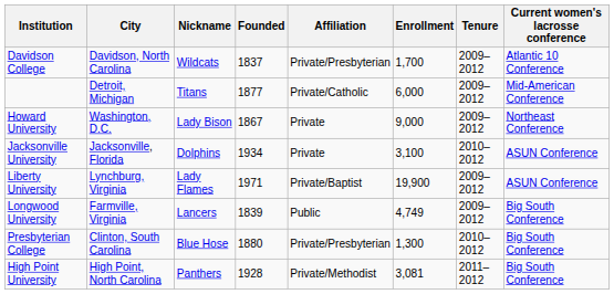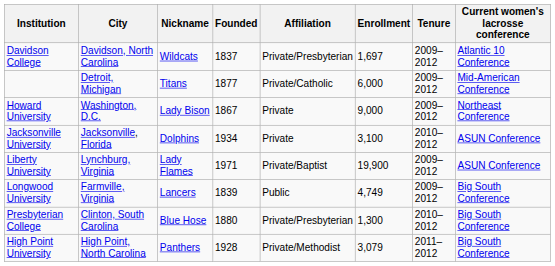 <table class="wikitable sortable">
 <tr>
 <th>Institution</th>
 <th>City</th>
 <th>Nickname</th>
 <th>Founded</th>
 <th>Affiliation</th>
 <th>Enrollment</th>
 <th>Tenure</th>
 <th>Current women's lacrosse conference</th>
 </tr>
 <tr>
 <td><a href='#'>Davidson College</a></td>
 <td><a href='#'>Davidson, North Carolina</a></td>
 <td><a href='#'>Wildcats</a></td>
 <td>1837</td>
 <td>Private/Presbyterian</td>
-<td>1,700</td>
+<td>1,697</td>
 <td>2009–2012</td>
 <td><a href='#'>Atlantic 10 Conference</a></td>
 </tr>
 <tr>
 <td></td>
 <td><a href='#'>Detroit, Michigan</a></td>
 <td><a href='#'>Titans</a></td>
 <td>1877</td>
 <td>Private/Catholic</td>
 <td>6,000</td>
 <td>2009–2012</td>
 <td><a href='#'>Mid-American Conference</a></td>
 </tr>
 <tr>
 <td><a href='#'>Howard University</a></td>
 <td><a href='#'>Washington, D.C.</a></td>
 <td><a href='#'>Lady Bison</a></td>
 <td>1867</td>
 <td>Private</td>
 <td>9,000</td>
 <td>2009–2012</td>
 <td><a href='#'>Northeast Conference</a></td>
 </tr>
 <tr>
 <td><a href='#'>Jacksonville University</a></td>
 <td><a href='#'>Jacksonville</a>, <a href='#'>Florida</a></td>
 <td><a href='#'>Dolphins</a></td>
 <td>1934</td>
 <td>Private</td>
 <td>3,100</td>
 <td>2010–2012</td>
 <td><a href='#'>ASUN Conference</a></td>
 </tr>
 <tr>
 <td><a href='#'>Liberty University</a></td>
 <td><a href='#'>Lynchburg, Virginia</a></td>
 <td><a href='#'>Lady Flames</a></td>
 <td>1971</td>
 <td>Private/Baptist</td>
 <td>19,900</td>
 <td>2009–2012</td>
 <td><a href='#'>ASUN Conference</a></td>
 </tr>
 <tr>
 <td><a href='#'>Longwood University</a></td>
 <td><a href='#'>Farmville, Virginia</a></td>
 <td><a href='#'>Lancers</a></td>
 <td>1839</td>
 <td>Public</td>
 <td>4,749</td>
 <td>2009–2012</td>
 <td><a href='#'>Big South Conference</a></td>
 </tr>
 <tr>
 <td><a href='#'>Presbyterian College</a></td>
 <td><a href='#'>Clinton, South Carolina</a></td>
 <td><a href='#'>Blue Hose</a></td>
 <td>1880</td>
 <td>Private/Presbyterian</td>
 <td>1,300</td>
 <td>2010–2012</td>
 <td><a href='#'>Big South Conference</a></td>
 </tr>
 <tr>
 <td><a href='#'>High Point University</a></td>
 <td><a href='#'>High Point, North Carolina</a></td>
 <td><a href='#'>Panthers</a></td>
 <td>1928</td>
 <td>Private/Methodist</td>
-<td>3,081</td>
+<td>3,079</td>
 <td>2011–2012</td>
 <td><a href='#'>Big South Conference</a></td>
 </tr>
 </table>
